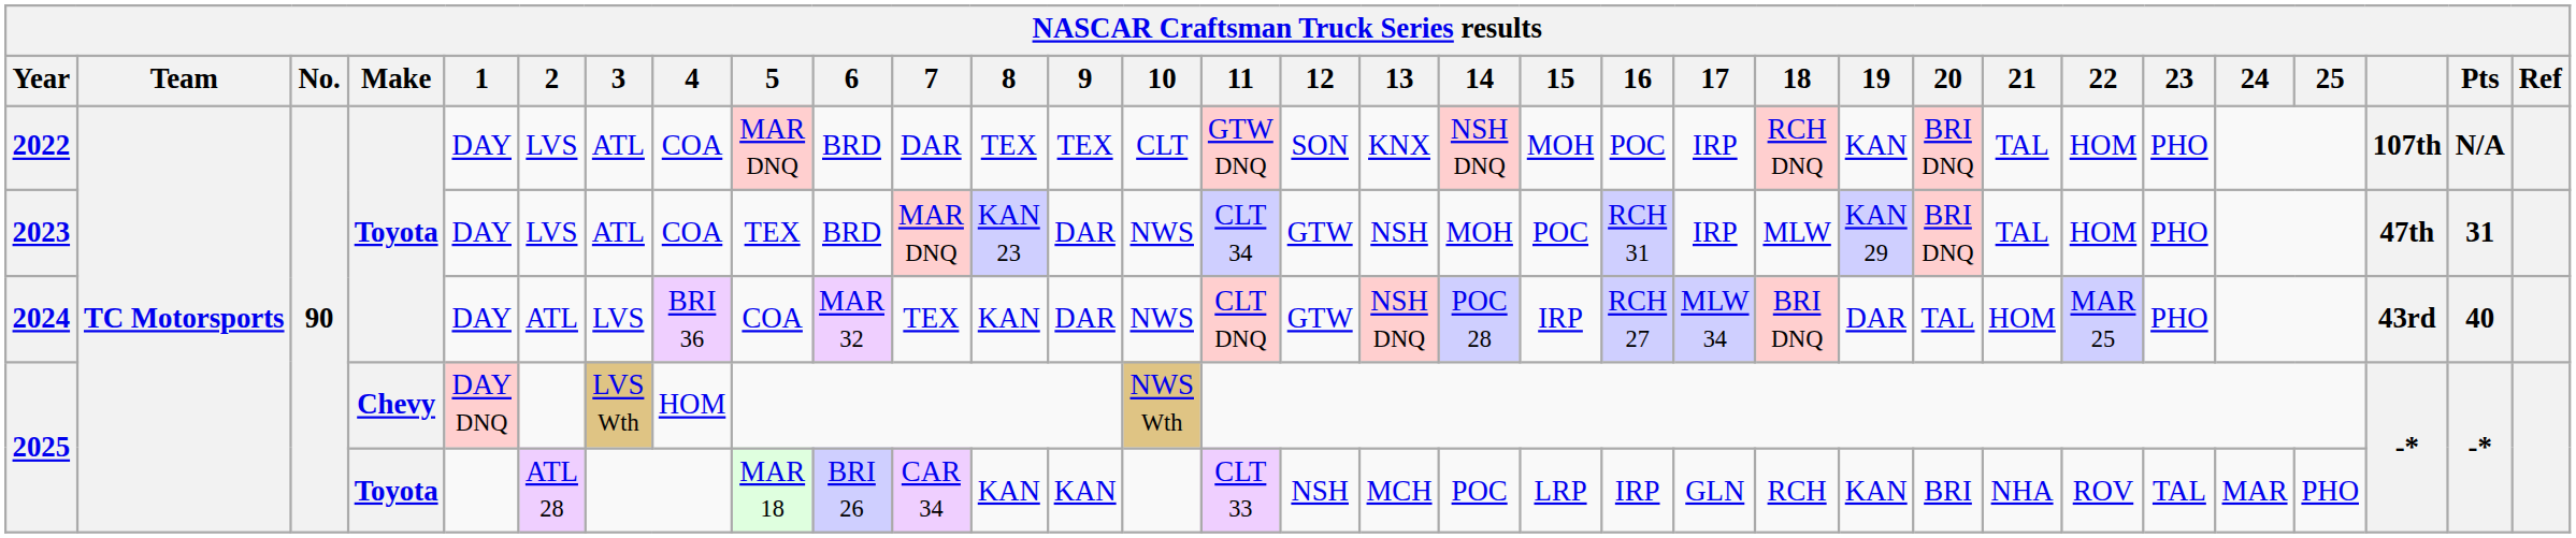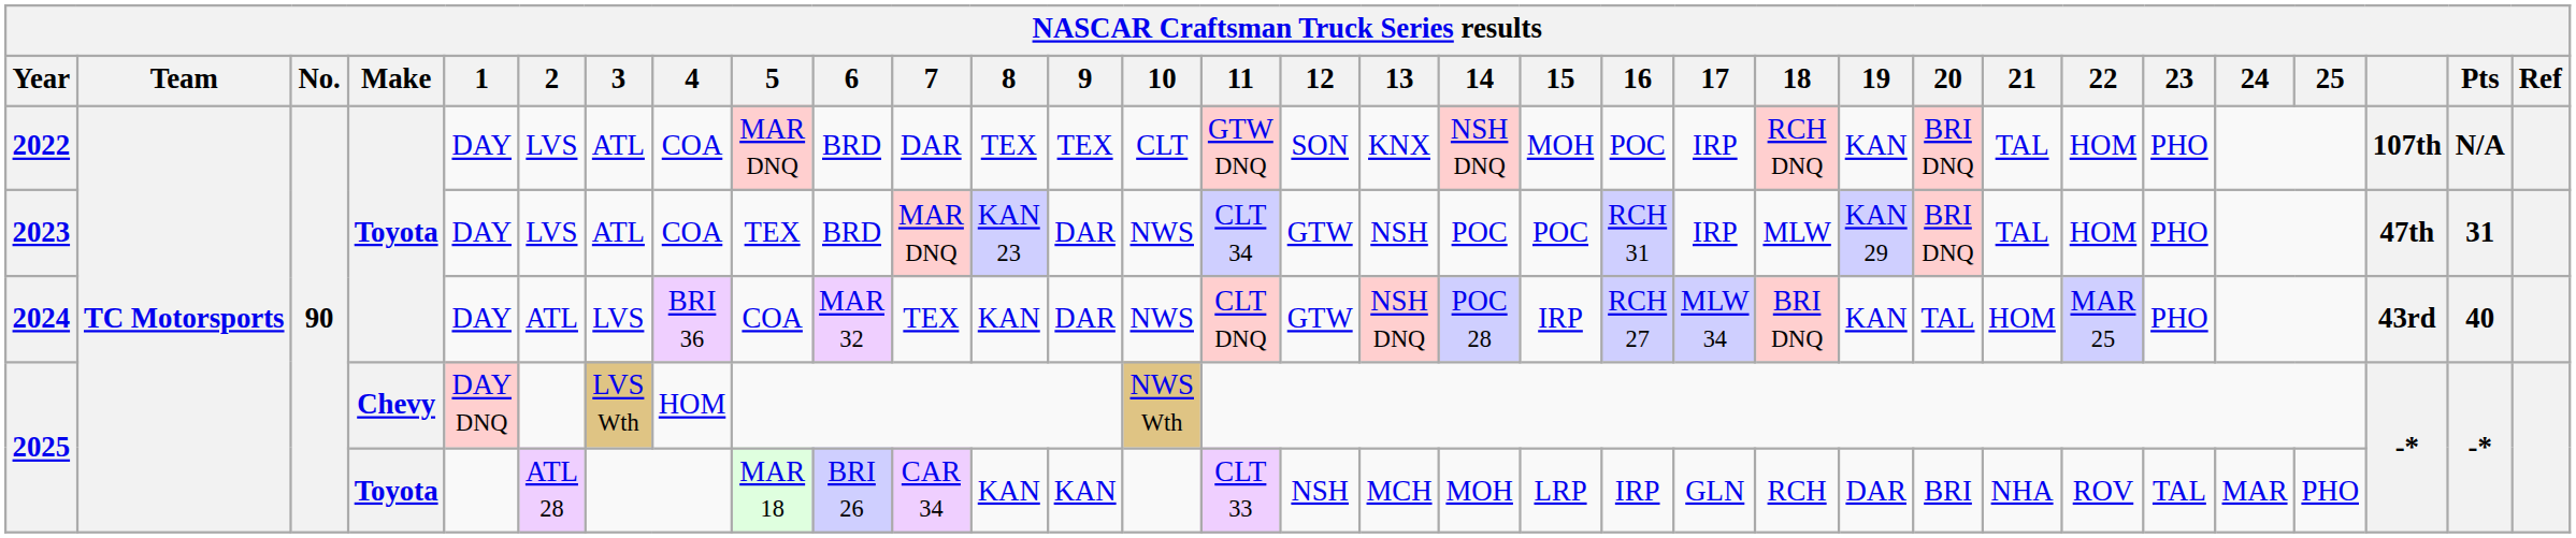 <table class="wikitable" style="text-align:center; font-size:75%">
 <tr>
 <th colspan=32><a href='#'>NASCAR Craftsman Truck Series</a> results</th>
 </tr>
 <tr>
 <th>Year</th>
 <th>Team</th>
 <th>No.</th>
 <th>Make</th>
 <th>1</th>
 <th>2</th>
 <th>3</th>
 <th>4</th>
 <th>5</th>
 <th>6</th>
 <th>7</th>
 <th>8</th>
 <th>9</th>
 <th>10</th>
 <th>11</th>
 <th>12</th>
 <th>13</th>
 <th>14</th>
 <th>15</th>
 <th>16</th>
 <th>17</th>
 <th>18</th>
 <th>19</th>
 <th>20</th>
 <th>21</th>
 <th>22</th>
 <th>23</th>
 <th>24</th>
 <th>25</th>
 <th></th>
 <th>Pts</th>
 <th>Ref</th>
 </tr>
 <tr>
 <th><a href='#'>2022</a></th>
 <th rowspan=5><a href='#'>TC Motorsports</a></th>
 <th rowspan=5>90</th>
 <th rowspan=3><a href='#'>Toyota</a></th>
 <td><a href='#'>DAY</a></td>
 <td><a href='#'>LVS</a></td>
 <td><a href='#'>ATL</a></td>
 <td><a href='#'>COA</a></td>
 <td style="background:#FFCFCF;"><a href='#'>MAR</a><br><small>DNQ</small></td>
 <td><a href='#'>BRD</a></td>
 <td><a href='#'>DAR</a></td>
 <td><a href='#'>TEX</a></td>
 <td><a href='#'>TEX</a></td>
 <td><a href='#'>CLT</a></td>
 <td style="background:#FFCFCF;"><a href='#'>GTW</a><br><small>DNQ</small></td>
 <td><a href='#'>SON</a></td>
 <td><a href='#'>KNX</a></td>
 <td style="background:#FFCFCF;"><a href='#'>NSH</a><br><small>DNQ</small></td>
 <td><a href='#'>MOH</a></td>
 <td><a href='#'>POC</a></td>
 <td><a href='#'>IRP</a></td>
 <td style="background:#FFCFCF;"><a href='#'>RCH</a><br><small>DNQ</small></td>
 <td><a href='#'>KAN</a></td>
 <td style="background:#FFCFCF;"><a href='#'>BRI</a><br><small>DNQ</small></td>
 <td><a href='#'>TAL</a></td>
 <td><a href='#'>HOM</a></td>
 <td><a href='#'>PHO</a></td>
 <td colspan=2></td>
 <th>107th</th>
 <th>N/A</th>
 <th></th>
 </tr>
 <tr>
 <th><a href='#'>2023</a></th>
 <td><a href='#'>DAY</a></td>
 <td><a href='#'>LVS</a></td>
 <td><a href='#'>ATL</a></td>
 <td><a href='#'>COA</a></td>
 <td><a href='#'>TEX</a></td>
 <td><a href='#'>BRD</a></td>
 <td style="background:#FFCFCF;"><a href='#'>MAR</a><br><small>DNQ</small></td>
 <td style="background:#CFCFFF;"><a href='#'>KAN</a><br><small>23</small></td>
 <td><a href='#'>DAR</a></td>
 <td><a href='#'>NWS</a></td>
 <td style="background:#CFCFFF;"><a href='#'>CLT</a><br><small>34</small></td>
 <td><a href='#'>GTW</a></td>
 <td><a href='#'>NSH</a></td>
-<td><a href='#'>MOH</a></td>
+<td><a href='#'>POC</a></td>
 <td><a href='#'>POC</a></td>
 <td style="background:#CFCFFF;"><a href='#'>RCH</a><br><small>31</small></td>
 <td><a href='#'>IRP</a></td>
 <td><a href='#'>MLW</a></td>
 <td style="background:#CFCFFF;"><a href='#'>KAN</a><br><small>29</small></td>
 <td style="background:#FFCFCF;"><a href='#'>BRI</a><br><small>DNQ</small></td>
 <td><a href='#'>TAL</a></td>
 <td><a href='#'>HOM</a></td>
 <td><a href='#'>PHO</a></td>
 <td colspan=2></td>
 <th>47th</th>
 <th>31</th>
 <th></th>
 </tr>
 <tr>
 <th><a href='#'>2024</a></th>
 <td><a href='#'>DAY</a></td>
 <td><a href='#'>ATL</a></td>
 <td><a href='#'>LVS</a></td>
 <td style="background:#EFCFFF;"><a href='#'>BRI</a><br><small>36</small></td>
 <td><a href='#'>COA</a></td>
 <td style="background:#EFCFFF;"><a href='#'>MAR</a><br><small>32</small></td>
 <td><a href='#'>TEX</a></td>
 <td><a href='#'>KAN</a></td>
 <td><a href='#'>DAR</a></td>
 <td><a href='#'>NWS</a></td>
 <td style="background:#FFCFCF;"><a href='#'>CLT</a><br><small>DNQ</small></td>
 <td><a href='#'>GTW</a></td>
 <td style="background:#FFCFCF;"><a href='#'>NSH</a><br><small>DNQ</small></td>
 <td style="background:#CFCFFF;"><a href='#'>POC</a><br><small>28</small></td>
 <td><a href='#'>IRP</a></td>
 <td style="background:#CFCFFF;"><a href='#'>RCH</a><br><small>27</small></td>
 <td style="background:#CFCFFF;"><a href='#'>MLW</a><br><small>34</small></td>
 <td style="background:#FFCFCF;"><a href='#'>BRI</a><br><small>DNQ</small></td>
-<td><a href='#'>DAR</a></td>
+<td><a href='#'>KAN</a></td>
 <td><a href='#'>TAL</a></td>
 <td><a href='#'>HOM</a></td>
 <td style="background:#CFCFFF;"><a href='#'>MAR</a><br><small>25</small></td>
 <td><a href='#'>PHO</a></td>
 <td colspan=2></td>
 <th>43rd</th>
 <th>40</th>
 <th></th>
 </tr>
 <tr>
 <th rowspan=2><a href='#'>2025</a></th>
 <th><a href='#'>Chevy</a></th>
 <td style="background:#FFCFCF;"><a href='#'>DAY</a><br><small>DNQ</small></td>
 <td></td>
 <td style="background:#DFC484;"><a href='#'>LVS</a><br><small>Wth</small></td>
 <td><a href='#'>HOM</a></td>
 <td colspan=5></td>
 <td style="background:#DFC484;"><a href='#'>NWS</a><br><small>Wth</small></td>
 <td colspan=15></td>
 <th rowspan=2>-*</th>
 <th rowspan=2>-*</th>
 <th rowspan=2></th>
 </tr>
 <tr>
 <th><a href='#'>Toyota</a></th>
 <td></td>
 <td style="background:#EFCFFF;"><a href='#'>ATL</a><br><small>28</small></td>
 <td colspan=2></td>
 <td style="background:#DFFFDF;"><a href='#'>MAR</a><br><small>18</small></td>
 <td style="background:#CFCFFF;"><a href='#'>BRI</a><br><small>26</small></td>
 <td style="background:#EFCFFF;"><a href='#'>CAR</a><br><small>34</small></td>
 <td><a href='#'>KAN</a></td>
 <td><a href='#'>KAN</a></td>
 <td></td>
 <td style="background:#EFCFFF;"><a href='#'>CLT</a><br><small>33</small></td>
 <td><a href='#'>NSH</a></td>
 <td><a href='#'>MCH</a></td>
-<td><a href='#'>POC</a></td>
+<td><a href='#'>MOH</a></td>
 <td><a href='#'>LRP</a></td>
 <td><a href='#'>IRP</a></td>
 <td><a href='#'>GLN</a></td>
 <td><a href='#'>RCH</a></td>
-<td><a href='#'>KAN</a></td>
+<td><a href='#'>DAR</a></td>
 <td><a href='#'>BRI</a></td>
 <td><a href='#'>NHA</a></td>
 <td><a href='#'>ROV</a></td>
 <td><a href='#'>TAL</a></td>
 <td><a href='#'>MAR</a></td>
 <td><a href='#'>PHO</a></td>
 </tr>
 </table>
